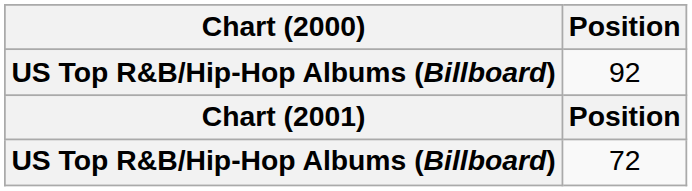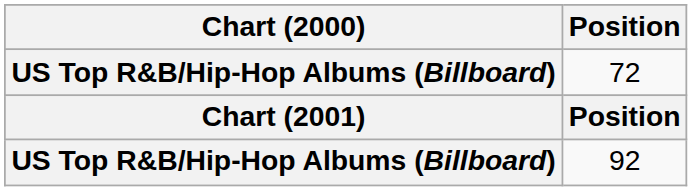 <table class="wikitable plainrowheaders" style="text-align:center">
 <tr>
 <th scope="col">Chart (2000)</th>
 <th scope="col">Position</th>
 </tr>
 <tr>
 <th scope="row">US Top R&B/Hip-Hop Albums (<em>Billboard</em>)</th>
-<td>92</td>
+<td>72</td>
 </tr>
 <tr>
 <th scope="col">Chart (2001)</th>
 <th scope="col">Position</th>
 </tr>
 <tr>
 <th scope="row">US Top R&B/Hip-Hop Albums (<em>Billboard</em>)</th>
-<td>72</td>
+<td>92</td>
 </tr>
 </table>
